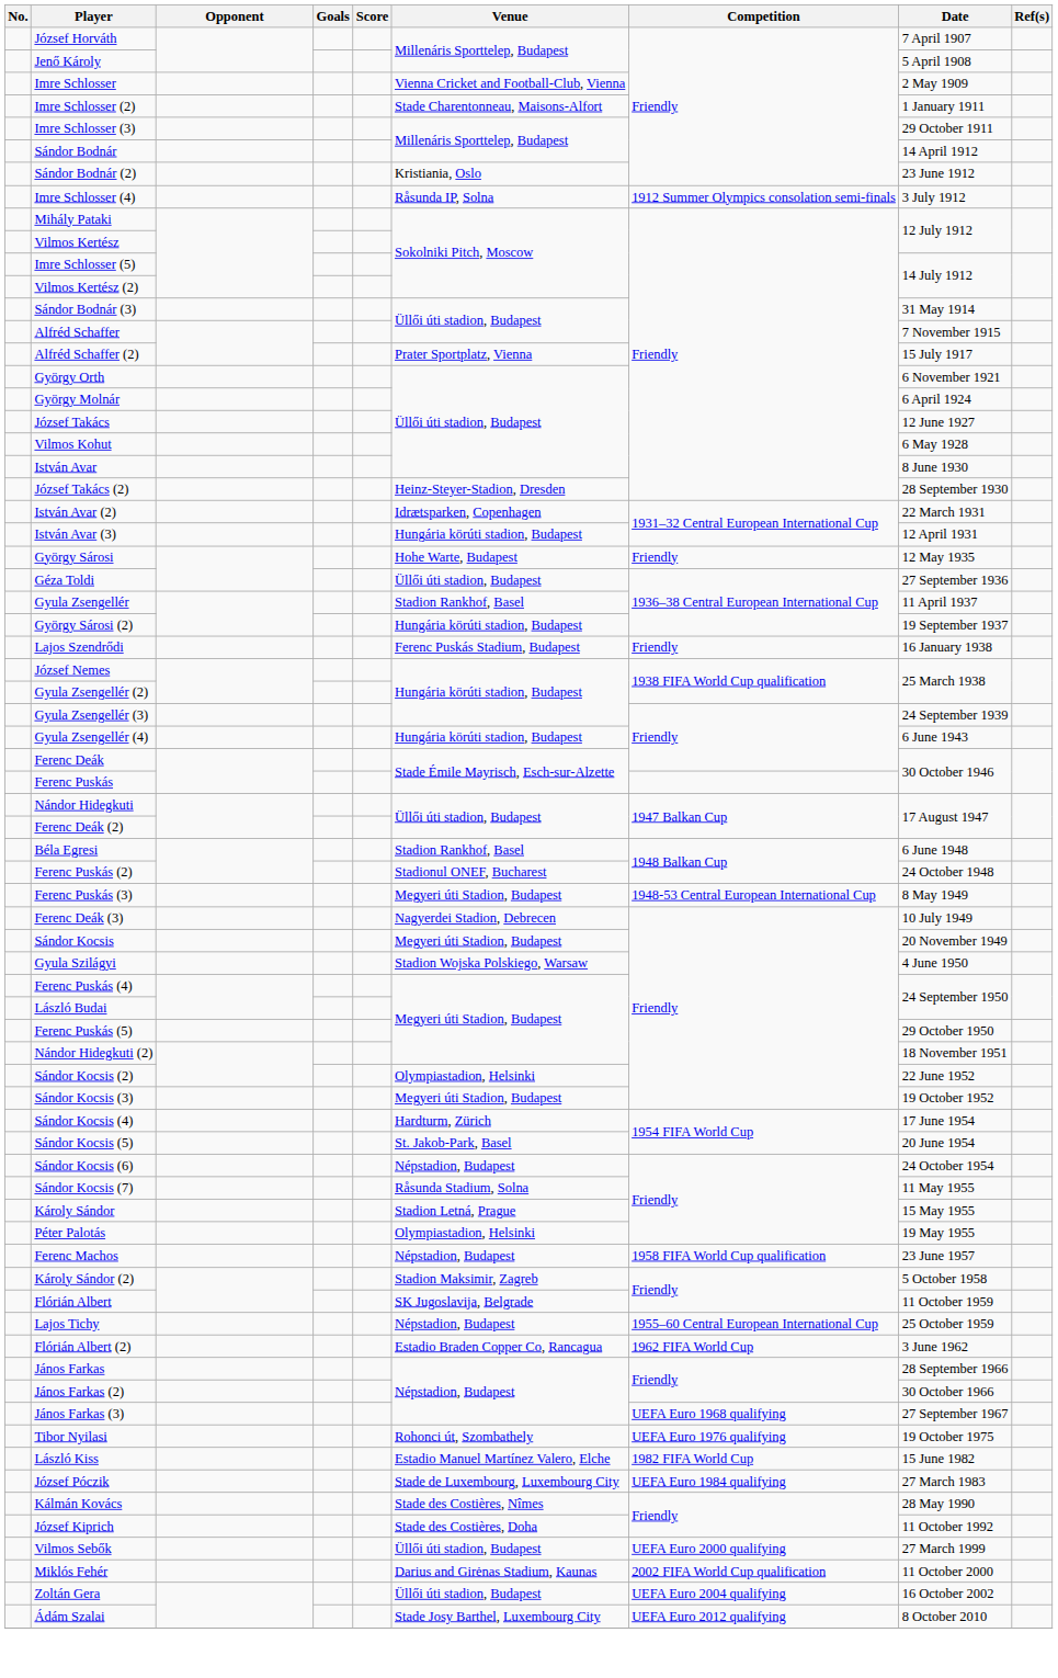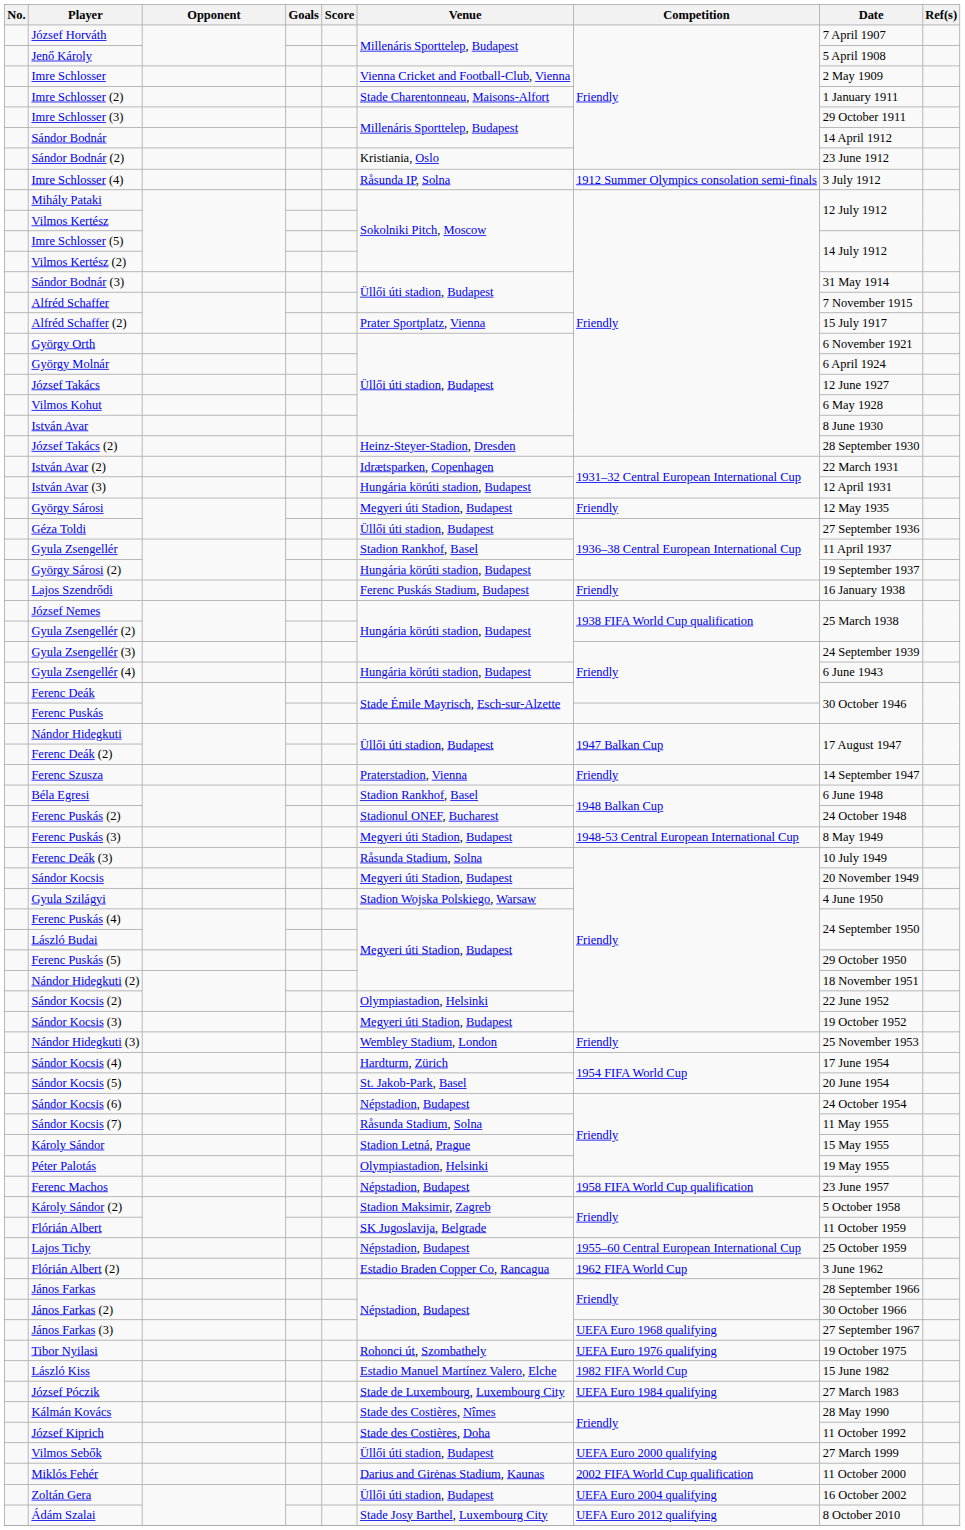 <table class="wikitable sortable" style="font-size:95%;">
 <tr>
 <th>No.</th>
 <th>Player</th>
 <th width="15%">Opponent</th>
 <th>Goals</th>
 <th class="align:center">Score</th>
 <th>Venue</th>
 <th>Competition</th>
 <th>Date</th>
 <th class="unsortable">Ref(s)</th>
 </tr>
 <tr>
 <td></td>
 <td><a href='#'>József Horváth</a></td>
 <td rowspan="2"></td>
 <td></td>
 <td></td>
 <td rowspan="2"><a href='#'>Millenáris Sporttelep</a>, <a href='#'>Budapest</a></td>
 <td rowspan="7"><a href='#'>Friendly</a></td>
 <td>7 April 1907</td>
 <td></td>
 </tr>
 <tr>
 <td></td>
 <td><a href='#'>Jenő Károly</a></td>
 <td></td>
 <td></td>
 <td>5 April 1908</td>
 <td></td>
 </tr>
 <tr>
 <td></td>
 <td><a href='#'>Imre Schlosser</a></td>
 <td></td>
 <td></td>
 <td></td>
 <td><a href='#'>Vienna Cricket and Football-Club</a>, <a href='#'>Vienna</a></td>
 <td>2 May 1909</td>
 <td></td>
 </tr>
 <tr>
 <td></td>
 <td><a href='#'>Imre Schlosser</a> (2)</td>
 <td></td>
 <td></td>
 <td></td>
 <td><a href='#'>Stade Charentonneau</a>, <a href='#'>Maisons-Alfort</a></td>
 <td>1 January 1911</td>
 <td></td>
 </tr>
 <tr>
 <td></td>
 <td><a href='#'>Imre Schlosser</a> (3)</td>
 <td></td>
 <td></td>
 <td></td>
 <td rowspan="2"><a href='#'>Millenáris Sporttelep</a>, <a href='#'>Budapest</a></td>
 <td>29 October 1911</td>
 <td></td>
 </tr>
 <tr>
 <td></td>
 <td><a href='#'>Sándor Bodnár</a></td>
 <td></td>
 <td></td>
 <td></td>
 <td>14 April 1912</td>
 <td></td>
 </tr>
 <tr>
 <td></td>
 <td><a href='#'>Sándor Bodnár</a> (2)</td>
 <td></td>
 <td></td>
 <td></td>
 <td>Kristiania, <a href='#'>Oslo</a></td>
 <td>23 June 1912</td>
 <td></td>
 </tr>
 <tr>
 <td></td>
 <td><a href='#'>Imre Schlosser</a> (4)</td>
 <td></td>
 <td></td>
 <td></td>
 <td><a href='#'>Råsunda IP</a>, <a href='#'>Solna</a></td>
 <td><a href='#'>1912 Summer Olympics consolation semi-finals</a></td>
 <td>3 July 1912</td>
 <td></td>
 </tr>
 <tr>
 <td></td>
 <td><a href='#'>Mihály Pataki</a></td>
 <td rowspan="4"></td>
 <td></td>
 <td></td>
 <td rowspan="4"><a href='#'>Sokolniki Pitch</a>, <a href='#'>Moscow</a></td>
 <td rowspan="13"><a href='#'>Friendly</a></td>
 <td rowspan="2">12 July 1912</td>
 <td rowspan="2"></td>
 </tr>
 <tr>
 <td></td>
 <td><a href='#'>Vilmos Kertész</a></td>
 <td></td>
 <td></td>
 </tr>
 <tr>
 <td></td>
 <td><a href='#'>Imre Schlosser</a> (5)</td>
 <td></td>
 <td></td>
 <td rowspan="2">14 July 1912</td>
 <td rowspan="2"></td>
 </tr>
 <tr>
 <td></td>
 <td><a href='#'>Vilmos Kertész</a> (2)</td>
 <td></td>
 <td></td>
 </tr>
 <tr>
 <td></td>
 <td><a href='#'>Sándor Bodnár</a> (3)</td>
 <td></td>
 <td></td>
 <td></td>
 <td rowspan="2"><a href='#'>Üllői úti stadion</a>, <a href='#'>Budapest</a></td>
 <td>31 May 1914</td>
 <td></td>
 </tr>
 <tr>
 <td></td>
 <td><a href='#'>Alfréd Schaffer</a></td>
 <td rowspan="2"></td>
 <td></td>
 <td></td>
 <td>7 November 1915</td>
 <td></td>
 </tr>
 <tr>
 <td></td>
 <td><a href='#'>Alfréd Schaffer</a> (2)</td>
 <td></td>
 <td></td>
 <td><a href='#'>Prater Sportplatz</a>, <a href='#'>Vienna</a></td>
 <td>15 July 1917</td>
 <td></td>
 </tr>
 <tr>
 <td></td>
 <td><a href='#'>György Orth</a></td>
 <td></td>
 <td></td>
 <td></td>
 <td rowspan="5"><a href='#'>Üllői úti stadion</a>, <a href='#'>Budapest</a></td>
 <td>6 November 1921</td>
 <td></td>
 </tr>
 <tr>
 <td></td>
 <td><a href='#'>György Molnár</a></td>
 <td></td>
 <td></td>
 <td></td>
 <td>6 April 1924</td>
 <td></td>
 </tr>
 <tr>
 <td></td>
 <td><a href='#'>József Takács</a></td>
 <td></td>
 <td></td>
 <td></td>
 <td>12 June 1927</td>
 <td></td>
 </tr>
 <tr>
 <td></td>
 <td><a href='#'>Vilmos Kohut</a></td>
 <td></td>
 <td></td>
 <td></td>
 <td>6 May 1928</td>
 <td></td>
 </tr>
 <tr>
 <td></td>
 <td><a href='#'>István Avar</a></td>
 <td></td>
 <td></td>
 <td></td>
 <td>8 June 1930</td>
 <td></td>
 </tr>
 <tr>
 <td></td>
 <td><a href='#'>József Takács</a> (2)</td>
 <td></td>
 <td></td>
 <td></td>
 <td><a href='#'>Heinz-Steyer-Stadion</a>, <a href='#'>Dresden</a></td>
 <td>28 September 1930</td>
 <td></td>
 </tr>
 <tr>
 <td></td>
 <td><a href='#'>István Avar</a> (2)</td>
 <td></td>
 <td></td>
 <td></td>
 <td><a href='#'>Idrætsparken</a>, <a href='#'>Copenhagen</a></td>
 <td rowspan="2"><a href='#'>1931–32 Central European International Cup</a></td>
 <td>22 March 1931</td>
 <td></td>
 </tr>
 <tr>
 <td></td>
 <td><a href='#'>István Avar</a> (3)</td>
 <td></td>
 <td></td>
 <td></td>
 <td><a href='#'>Hungária körúti stadion</a>, <a href='#'>Budapest</a></td>
 <td>12 April 1931</td>
 <td></td>
 </tr>
 <tr>
 <td></td>
 <td><a href='#'>György Sárosi</a></td>
 <td rowspan="2"></td>
 <td></td>
 <td></td>
-<td><a href='#'>Hohe Warte</a>, <a href='#'>Budapest</a></td>
+<td><a href='#'>Megyeri úti Stadion</a>, <a href='#'>Budapest</a></td>
 <td><a href='#'>Friendly</a></td>
 <td>12 May 1935</td>
 <td></td>
 </tr>
 <tr>
 <td></td>
 <td><a href='#'>Géza Toldi</a></td>
 <td></td>
 <td></td>
 <td><a href='#'>Üllői úti stadion</a>, <a href='#'>Budapest</a></td>
 <td rowspan="3"><a href='#'>1936–38 Central European International Cup</a></td>
 <td>27 September 1936</td>
 <td></td>
 </tr>
 <tr>
 <td></td>
 <td><a href='#'>Gyula Zsengellér</a></td>
 <td rowspan="2"></td>
 <td></td>
 <td></td>
 <td><a href='#'>Stadion Rankhof</a>, <a href='#'>Basel</a></td>
 <td>11 April 1937</td>
 <td></td>
 </tr>
 <tr>
 <td></td>
 <td><a href='#'>György Sárosi</a> (2)</td>
 <td></td>
 <td></td>
 <td><a href='#'>Hungária körúti stadion</a>, <a href='#'>Budapest</a></td>
 <td>19 September 1937</td>
 <td></td>
 </tr>
 <tr>
 <td></td>
 <td><a href='#'>Lajos Szendrődi</a></td>
 <td></td>
 <td></td>
 <td></td>
 <td><a href='#'>Ferenc Puskás Stadium</a>, <a href='#'>Budapest</a></td>
 <td><a href='#'>Friendly</a></td>
 <td>16 January 1938</td>
 <td></td>
 </tr>
 <tr>
 <td></td>
 <td><a href='#'>József Nemes</a></td>
 <td rowspan="2"></td>
 <td></td>
 <td></td>
 <td rowspan="3"><a href='#'>Hungária körúti stadion</a>, <a href='#'>Budapest</a></td>
 <td rowspan="2"><a href='#'>1938 FIFA World Cup qualification</a></td>
 <td rowspan="2">25 March 1938</td>
 <td rowspan="2"></td>
 </tr>
 <tr>
 <td></td>
 <td><a href='#'>Gyula Zsengellér</a> (2)</td>
 <td></td>
 <td></td>
 </tr>
 <tr>
 <td></td>
 <td><a href='#'>Gyula Zsengellér</a> (3)</td>
 <td></td>
 <td></td>
 <td></td>
 <td rowspan="3"><a href='#'>Friendly</a></td>
 <td>24 September 1939</td>
 <td></td>
 </tr>
 <tr>
 <td></td>
 <td><a href='#'>Gyula Zsengellér</a> (4)</td>
 <td></td>
 <td></td>
 <td></td>
 <td><a href='#'>Hungária körúti stadion</a>, <a href='#'>Budapest</a></td>
 <td>6 June 1943</td>
 <td></td>
 </tr>
 <tr>
 <td></td>
 <td><a href='#'>Ferenc Deák</a></td>
 <td rowspan="2"></td>
 <td></td>
 <td></td>
 <td rowspan="2"><a href='#'>Stade Émile Mayrisch</a>, <a href='#'>Esch-sur-Alzette</a></td>
 <td rowspan="2">30 October 1946</td>
 <td rowspan="2"></td>
 </tr>
 <tr>
 <td></td>
 <td><a href='#'>Ferenc Puskás</a></td>
 <td></td>
 <td></td>
 </tr>
 <tr>
 <td></td>
 <td><a href='#'>Nándor Hidegkuti</a></td>
 <td rowspan="2"></td>
 <td></td>
 <td></td>
 <td rowspan="2"><a href='#'>Üllői úti stadion</a>, <a href='#'>Budapest</a></td>
 <td rowspan="2"><a href='#'>1947 Balkan Cup</a></td>
 <td rowspan="2">17 August 1947</td>
 <td rowspan="2"></td>
 </tr>
 <tr>
 <td></td>
 <td><a href='#'>Ferenc Deák</a> (2)</td>
 <td></td>
 <td></td>
 </tr>
 <tr>
 <td></td>
+<td><a href='#'>Ferenc Szusza</a></td>
+<td></td>
+<td></td>
+<td></td>
+<td><a href='#'>Praterstadion</a>, <a href='#'>Vienna</a></td>
+<td><a href='#'>Friendly</a></td>
+<td>14 September 1947</td>
+<td></td>
+</tr>
+<tr>
+<td></td>
 <td><a href='#'>Béla Egresi</a></td>
 <td rowspan="2"></td>
 <td></td>
 <td></td>
 <td><a href='#'>Stadion Rankhof</a>, <a href='#'>Basel</a></td>
 <td rowspan="2"><a href='#'>1948 Balkan Cup</a></td>
 <td>6 June 1948</td>
 <td></td>
 </tr>
 <tr>
 <td></td>
 <td><a href='#'>Ferenc Puskás</a> (2)</td>
 <td></td>
 <td></td>
 <td><a href='#'>Stadionul ONEF</a>, <a href='#'>Bucharest</a></td>
 <td>24 October 1948</td>
 <td></td>
 </tr>
 <tr>
 <td></td>
 <td><a href='#'>Ferenc Puskás</a> (3)</td>
 <td></td>
 <td></td>
 <td></td>
 <td><a href='#'>Megyeri úti Stadion</a>, <a href='#'>Budapest</a></td>
 <td><a href='#'>1948-53 Central European International Cup</a></td>
 <td>8 May 1949</td>
 <td></td>
 </tr>
 <tr>
 <td></td>
 <td><a href='#'>Ferenc Deák</a> (3)</td>
 <td></td>
 <td></td>
 <td></td>
-<td><a href='#'>Nagyerdei Stadion</a>, <a href='#'>Debrecen</a></td>
+<td><a href='#'>Råsunda Stadium</a>, <a href='#'>Solna</a></td>
 <td rowspan="9"><a href='#'>Friendly</a></td>
 <td>10 July 1949</td>
 <td></td>
 </tr>
 <tr>
 <td></td>
 <td><a href='#'>Sándor Kocsis</a></td>
 <td></td>
 <td></td>
 <td></td>
 <td><a href='#'>Megyeri úti Stadion</a>, <a href='#'>Budapest</a></td>
 <td>20 November 1949</td>
 <td></td>
 </tr>
 <tr>
 <td></td>
 <td><a href='#'>Gyula Szilágyi</a></td>
 <td></td>
 <td></td>
 <td></td>
 <td><a href='#'>Stadion Wojska Polskiego</a>, <a href='#'>Warsaw</a></td>
 <td>4 June 1950</td>
 <td></td>
 </tr>
 <tr>
 <td></td>
 <td><a href='#'>Ferenc Puskás</a> (4)</td>
 <td rowspan="2"></td>
 <td></td>
 <td></td>
 <td rowspan="4"><a href='#'>Megyeri úti Stadion</a>, <a href='#'>Budapest</a></td>
 <td rowspan="2">24 September 1950</td>
 <td rowspan="2"></td>
 </tr>
 <tr>
 <td></td>
 <td><a href='#'>László Budai</a></td>
 <td></td>
 <td></td>
 </tr>
 <tr>
 <td></td>
 <td><a href='#'>Ferenc Puskás</a> (5)</td>
 <td></td>
 <td></td>
 <td></td>
 <td>29 October 1950</td>
 <td></td>
 </tr>
 <tr>
 <td></td>
 <td><a href='#'>Nándor Hidegkuti</a> (2)</td>
 <td rowspan="2"></td>
 <td></td>
 <td></td>
 <td>18 November 1951</td>
 <td></td>
 </tr>
 <tr>
 <td></td>
 <td><a href='#'>Sándor Kocsis</a> (2)</td>
 <td></td>
 <td></td>
 <td><a href='#'>Olympiastadion</a>, <a href='#'>Helsinki</a></td>
 <td>22 June 1952</td>
 <td></td>
 </tr>
 <tr>
 <td></td>
 <td><a href='#'>Sándor Kocsis</a> (3)</td>
 <td></td>
 <td></td>
 <td></td>
 <td><a href='#'>Megyeri úti Stadion</a>, <a href='#'>Budapest</a></td>
 <td>19 October 1952</td>
+<td></td>
+</tr>
+<tr>
+<td></td>
+<td><a href='#'>Nándor Hidegkuti</a> (3)</td>
+<td></td>
+<td></td>
+<td></td>
+<td><a href='#'>Wembley Stadium</a>, <a href='#'>London</a></td>
+<td><a href='#'>Friendly</a></td>
+<td>25 November 1953</td>
 <td></td>
 </tr>
 <tr>
 <td></td>
 <td><a href='#'>Sándor Kocsis</a> (4)</td>
 <td></td>
 <td></td>
 <td></td>
 <td><a href='#'>Hardturm</a>, <a href='#'>Zürich</a></td>
 <td rowspan="2"><a href='#'>1954 FIFA World Cup</a></td>
 <td>17 June 1954</td>
 <td></td>
 </tr>
 <tr>
 <td></td>
 <td><a href='#'>Sándor Kocsis</a> (5)</td>
 <td></td>
 <td></td>
 <td></td>
 <td><a href='#'>St. Jakob-Park</a>, <a href='#'>Basel</a></td>
 <td>20 June 1954</td>
 <td></td>
 </tr>
 <tr>
 <td></td>
 <td><a href='#'>Sándor Kocsis</a> (6)</td>
 <td></td>
 <td></td>
 <td></td>
 <td><a href='#'>Népstadion</a>, <a href='#'>Budapest</a></td>
 <td rowspan="4"><a href='#'>Friendly</a></td>
 <td>24 October 1954</td>
 <td></td>
 </tr>
 <tr>
 <td></td>
 <td><a href='#'>Sándor Kocsis</a> (7)</td>
 <td></td>
 <td></td>
 <td></td>
 <td><a href='#'>Råsunda Stadium</a>, <a href='#'>Solna</a></td>
 <td>11 May 1955</td>
 <td></td>
 </tr>
 <tr>
 <td></td>
 <td><a href='#'>Károly Sándor</a></td>
 <td></td>
 <td></td>
 <td></td>
 <td><a href='#'>Stadion Letná</a>, <a href='#'>Prague</a></td>
 <td>15 May 1955</td>
 <td></td>
 </tr>
 <tr>
 <td></td>
 <td><a href='#'>Péter Palotás</a></td>
 <td></td>
 <td></td>
 <td></td>
 <td><a href='#'>Olympiastadion</a>, <a href='#'>Helsinki</a></td>
 <td>19 May 1955</td>
 <td></td>
 </tr>
 <tr>
 <td></td>
 <td><a href='#'>Ferenc Machos</a></td>
 <td></td>
 <td></td>
 <td></td>
 <td><a href='#'>Népstadion</a>, <a href='#'>Budapest</a></td>
 <td><a href='#'>1958 FIFA World Cup qualification</a></td>
 <td>23 June 1957</td>
 <td></td>
 </tr>
 <tr>
 <td></td>
 <td><a href='#'>Károly Sándor</a> (2)</td>
 <td rowspan="2"></td>
 <td></td>
 <td></td>
 <td><a href='#'>Stadion Maksimir</a>, <a href='#'>Zagreb</a></td>
 <td rowspan="2"><a href='#'>Friendly</a></td>
 <td>5 October 1958</td>
 <td></td>
 </tr>
 <tr>
 <td></td>
 <td><a href='#'>Flórián Albert</a></td>
 <td></td>
 <td></td>
 <td><a href='#'>SK Jugoslavija</a>, <a href='#'>Belgrade</a></td>
 <td>11 October 1959</td>
 <td></td>
 </tr>
 <tr>
 <td></td>
 <td><a href='#'>Lajos Tichy</a></td>
 <td></td>
 <td></td>
 <td></td>
 <td><a href='#'>Népstadion</a>, <a href='#'>Budapest</a></td>
 <td><a href='#'>1955–60 Central European International Cup</a></td>
 <td>25 October 1959</td>
 <td></td>
 </tr>
 <tr>
 <td></td>
 <td><a href='#'>Flórián Albert</a> (2)</td>
 <td></td>
 <td></td>
 <td></td>
 <td><a href='#'>Estadio Braden Copper Co</a>, <a href='#'>Rancagua</a></td>
 <td><a href='#'>1962 FIFA World Cup</a></td>
 <td>3 June 1962</td>
 <td></td>
 </tr>
 <tr>
 <td></td>
 <td><a href='#'>János Farkas</a></td>
 <td></td>
 <td></td>
 <td></td>
 <td rowspan="3"><a href='#'>Népstadion</a>, <a href='#'>Budapest</a></td>
 <td rowspan="2"><a href='#'>Friendly</a></td>
 <td>28 September 1966</td>
 <td></td>
 </tr>
 <tr>
 <td></td>
 <td><a href='#'>János Farkas</a> (2)</td>
 <td></td>
 <td></td>
 <td></td>
 <td>30 October 1966</td>
 <td></td>
 </tr>
 <tr>
 <td></td>
 <td><a href='#'>János Farkas</a> (3)</td>
 <td></td>
 <td></td>
 <td></td>
 <td><a href='#'>UEFA Euro 1968 qualifying</a></td>
 <td>27 September 1967</td>
 <td></td>
 </tr>
 <tr>
 <td></td>
 <td><a href='#'>Tibor Nyilasi</a></td>
 <td></td>
 <td></td>
 <td></td>
 <td><a href='#'>Rohonci út</a>, <a href='#'>Szombathely</a></td>
 <td><a href='#'>UEFA Euro 1976 qualifying</a></td>
 <td>19 October 1975</td>
 <td></td>
 </tr>
 <tr>
 <td></td>
 <td><a href='#'>László Kiss</a></td>
 <td></td>
 <td></td>
 <td></td>
 <td><a href='#'>Estadio Manuel Martínez Valero</a>, <a href='#'>Elche</a></td>
 <td><a href='#'>1982 FIFA World Cup</a></td>
 <td>15 June 1982</td>
 <td></td>
 </tr>
 <tr>
 <td></td>
 <td><a href='#'>József Póczik</a></td>
 <td></td>
 <td></td>
 <td></td>
 <td><a href='#'>Stade de Luxembourg</a>, <a href='#'>Luxembourg City</a></td>
 <td><a href='#'>UEFA Euro 1984 qualifying</a></td>
 <td>27 March 1983</td>
 <td></td>
 </tr>
 <tr>
 <td></td>
 <td><a href='#'>Kálmán Kovács</a></td>
 <td></td>
 <td></td>
 <td></td>
 <td><a href='#'>Stade des Costières</a>, <a href='#'>Nîmes</a></td>
 <td rowspan="2"><a href='#'>Friendly</a></td>
 <td>28 May 1990</td>
 <td></td>
 </tr>
 <tr>
 <td></td>
 <td><a href='#'>József Kiprich</a></td>
 <td></td>
 <td></td>
 <td></td>
 <td><a href='#'>Stade des Costières</a>, <a href='#'>Doha</a></td>
 <td>11 October 1992</td>
 <td></td>
 </tr>
 <tr>
 <td></td>
 <td><a href='#'>Vilmos Sebők</a></td>
 <td></td>
 <td></td>
 <td></td>
 <td><a href='#'>Üllői úti stadion</a>, <a href='#'>Budapest</a></td>
 <td><a href='#'>UEFA Euro 2000 qualifying</a></td>
 <td>27 March 1999</td>
 <td></td>
 </tr>
 <tr>
 <td></td>
 <td><a href='#'>Miklós Fehér</a></td>
 <td></td>
 <td></td>
 <td></td>
 <td><a href='#'>Darius and Girėnas Stadium</a>, <a href='#'>Kaunas</a></td>
 <td><a href='#'>2002 FIFA World Cup qualification</a></td>
 <td>11 October 2000</td>
 <td></td>
 </tr>
 <tr>
 <td></td>
 <td><a href='#'>Zoltán Gera</a></td>
 <td rowspan="2"></td>
 <td></td>
 <td></td>
 <td><a href='#'>Üllői úti stadion</a>, <a href='#'>Budapest</a></td>
 <td><a href='#'>UEFA Euro 2004 qualifying</a></td>
 <td>16 October 2002</td>
 <td></td>
 </tr>
 <tr>
 <td></td>
 <td><a href='#'>Ádám Szalai</a></td>
 <td></td>
 <td></td>
 <td><a href='#'>Stade Josy Barthel</a>, <a href='#'>Luxembourg City</a></td>
 <td><a href='#'>UEFA Euro 2012 qualifying</a></td>
 <td>8 October 2010</td>
 <td></td>
 </tr>
 <tr>
 </tr>
 </table>
